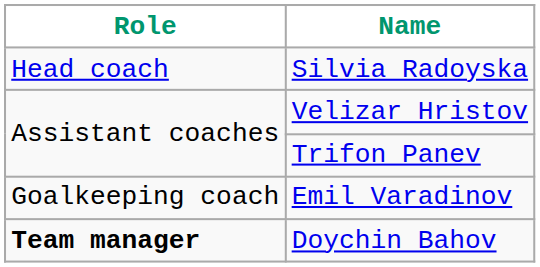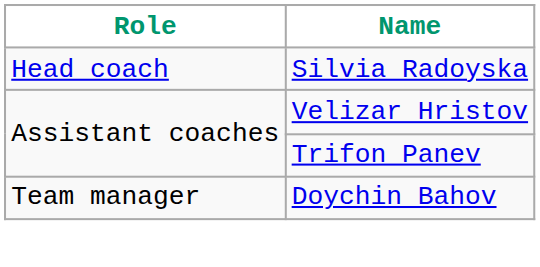 <table class="wikitable">
 <tr>
 <th style="background:white;color:#00966E">Role</th>
 <th style="background:white;color:#00966E">Name</th>
 </tr>
 <tr>
 <td><a href='#'>Head coach</a></td>
 <td> <a href='#'>Silvia Radoyska</a></td>
 </tr>
 <tr>
 <td rowspan="2">Assistant coaches</td>
 <td> <a href='#'>Velizar Hristov</a></td>
 </tr>
 <tr>
 <td> <a href='#'>Trifon Panev</a></td>
 </tr>
 <tr>
-<td>Goalkeeping coach</td>
-<td> <a href='#'>Emil Varadinov</a></td>
-</tr>
-<tr>
-<td><strong>Team manager</strong></td>
+<td>Team manager</td>
 <td> <a href='#'>Doychin Bahov</a></td>
 </tr>
 </table>
